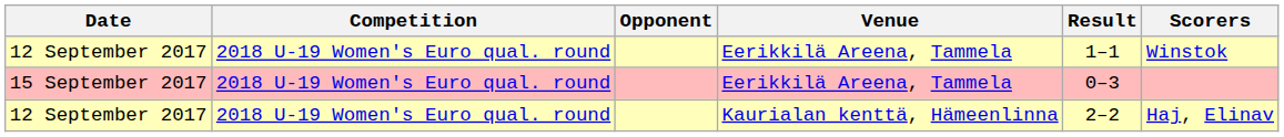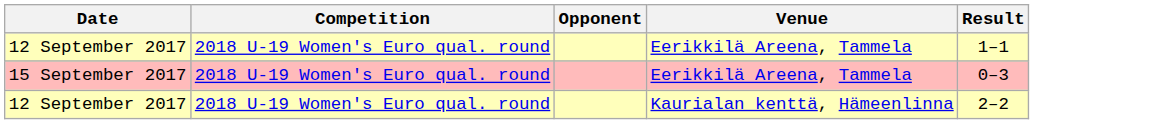 <table class="wikitable">
 <tr>
 <th>Date</th>
 <th>Competition</th>
 <th>Opponent</th>
 <th>Venue</th>
 <th>Result</th>
-<th>Scorers</th>
 </tr>
 <tr bgcolor="#FFFFBB">
 <td>12 September 2017</td>
 <td><a href='#'>2018 U-19 Women's Euro qual. round</a></td>
 <td></td>
 <td><a href='#'>Eerikkilä Areena</a>, <a href='#'>Tammela</a></td>
 <td align=center>1–1</td>
-<td><a href='#'>Winstok</a></td>
 </tr>
 <tr bgcolor="#FFBBBB">
 <td>15 September 2017</td>
 <td><a href='#'>2018 U-19 Women's Euro qual. round</a></td>
 <td></td>
 <td><a href='#'>Eerikkilä Areena</a>, <a href='#'>Tammela</a></td>
 <td align=center>0–3</td>
-<td></td>
 </tr>
 <tr bgcolor="#FFFFBB">
 <td>12 September 2017</td>
 <td><a href='#'>2018 U-19 Women's Euro qual. round</a></td>
 <td></td>
 <td><a href='#'>Kaurialan kenttä</a>, <a href='#'>Hämeenlinna</a></td>
 <td align=center>2–2</td>
-<td><a href='#'>Haj</a>, <a href='#'>Elinav</a></td>
 </tr>
 </table>
